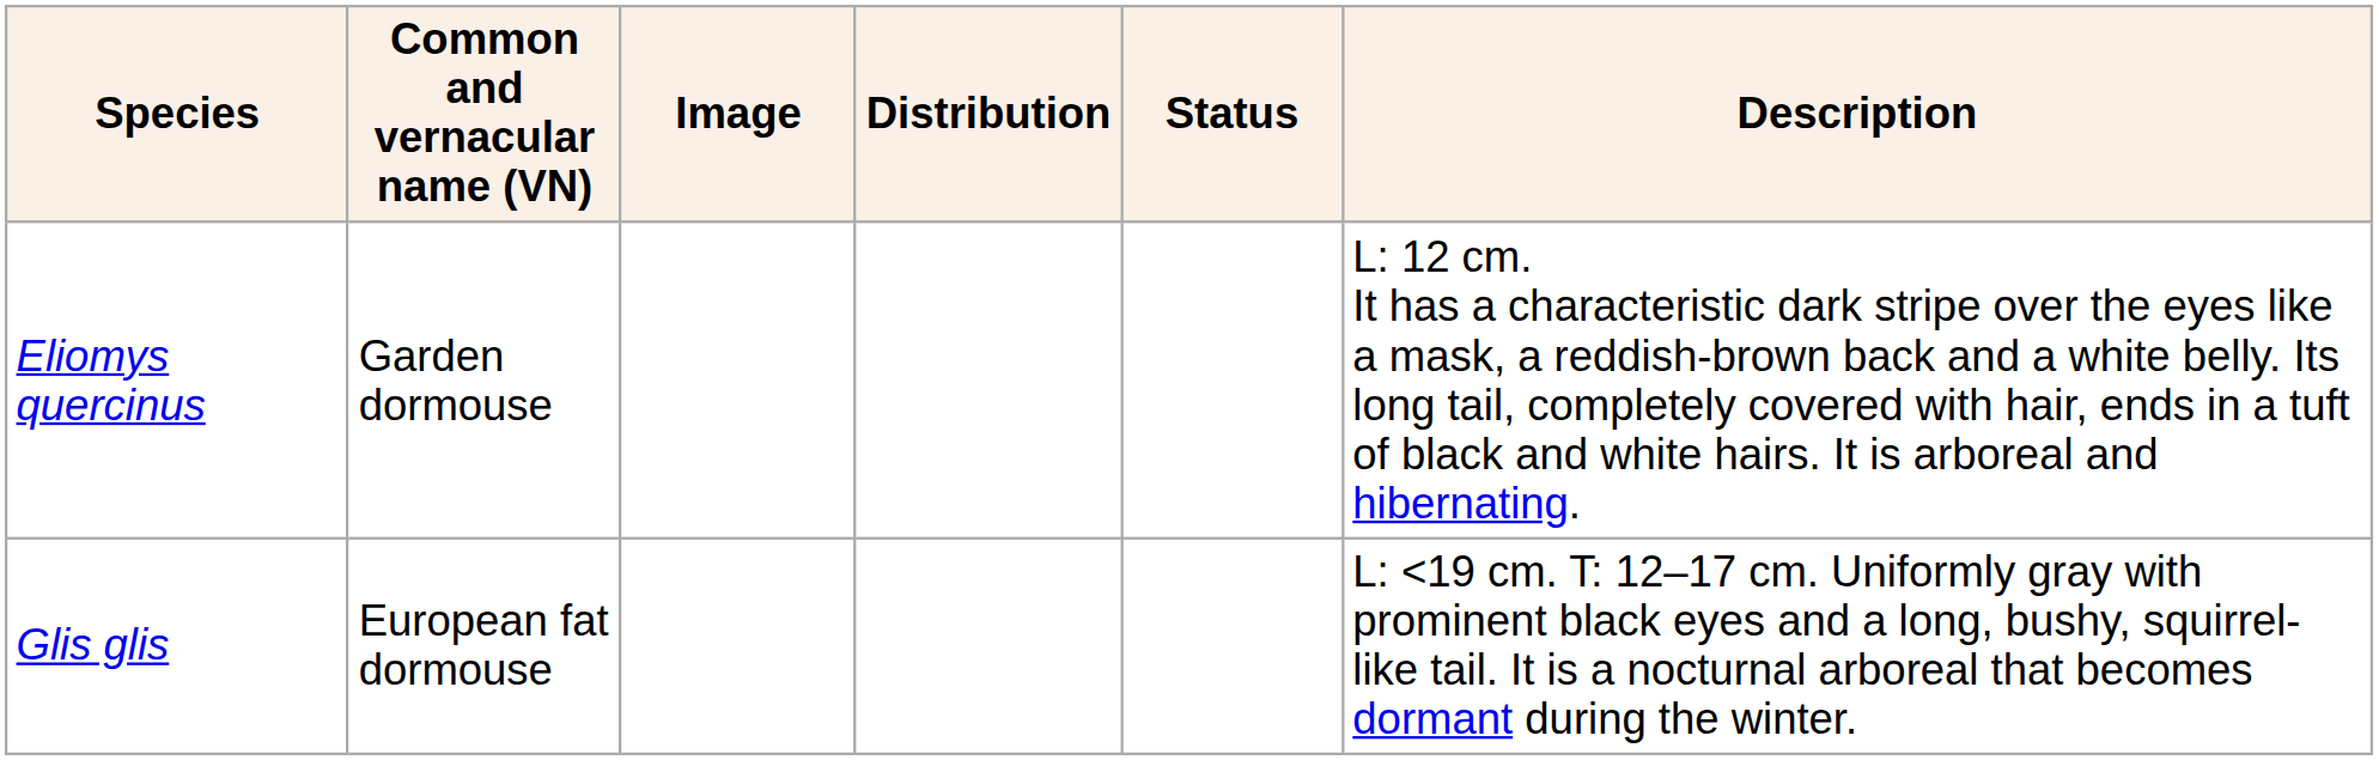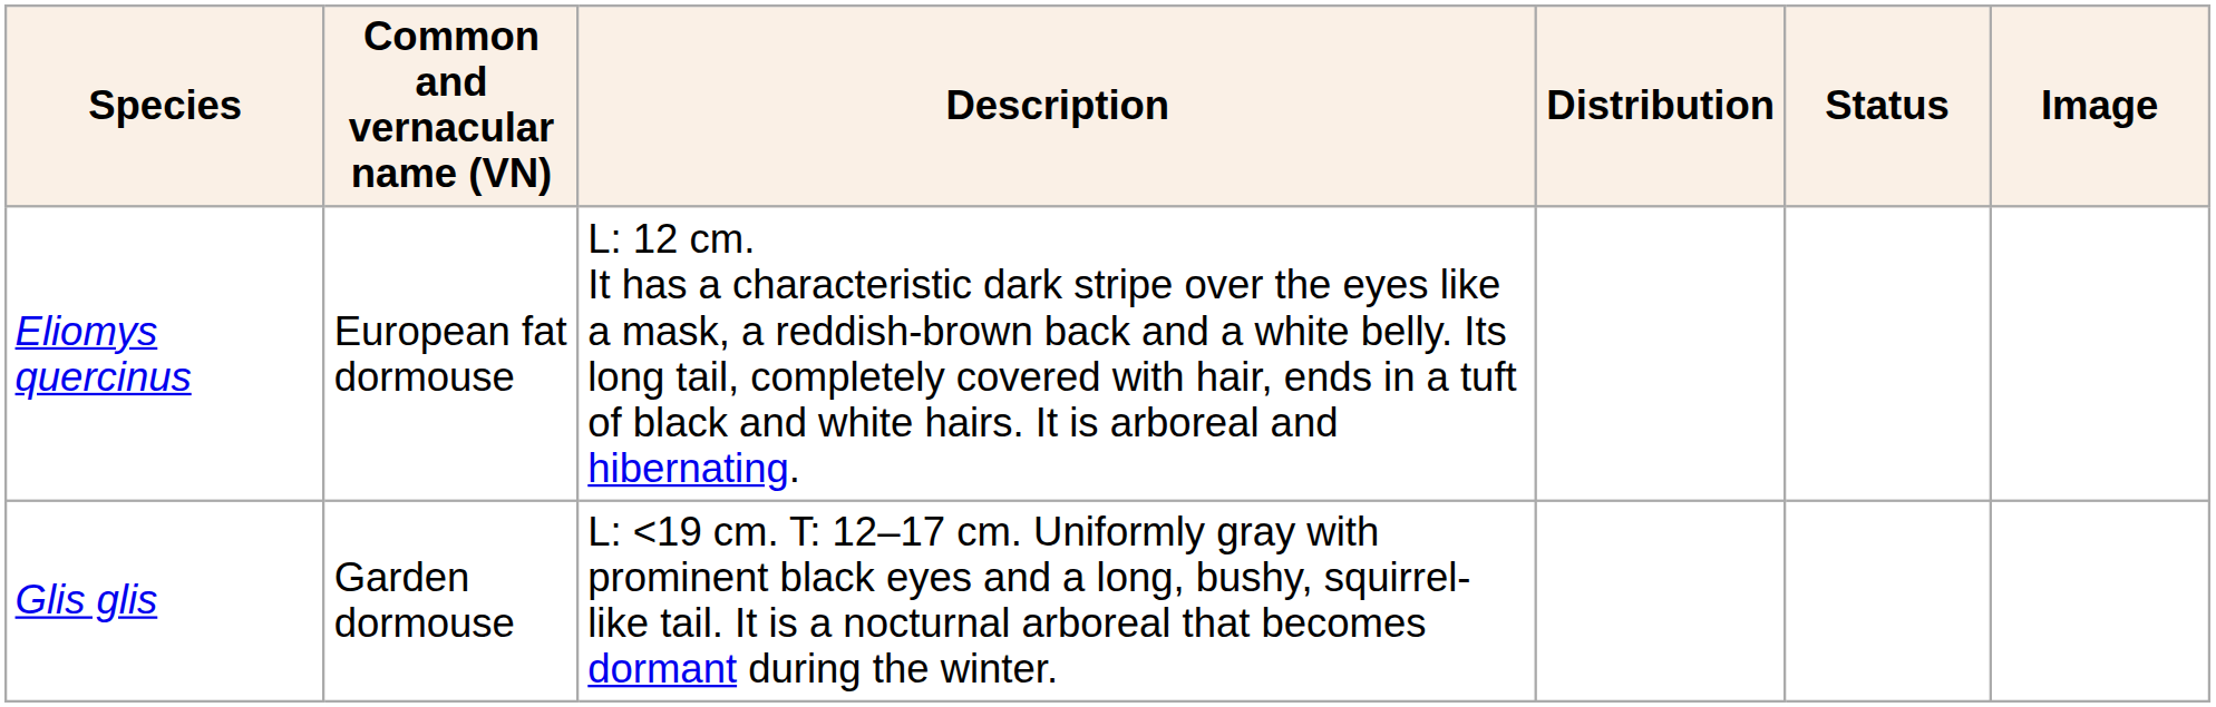 <table class="sortable wikitable" border="0" style="background:#ffffff" align="top">
 <tr>
 <th scope="col" style="background-color:Linen; color:Black" width="150">Species</th>
 <th scope="col" style="background-color:Linen; color:Black" width="100">Common and vernacular name (VN)</th>
-<th scope="col" style="background:Linen; color:Black" width="100">Image</th>
+<th scope="col" style="background:Linen; color:Black" width="550">Description</th>
 <th scope="col" style="background-color:Linen; color:Black" width="90">Distribution</th>
 <th scope="col" style="background-color:Linen; color:Black" width="90">Status</th>
-<th scope="col" style="background:Linen; color:Black" width="550">Description</th>
+<th scope="col" style="background:Linen; color:Black" width="100">Image</th>
 </tr>
 <tr>
 <td style="background:#ffffff"><em><a href='#'>Eliomys quercinus</a></em></td>
-<td>Garden dormouse</td>
+<td>European fat dormouse</td>
+<td>L: 12 cm.<br>It has a characteristic dark stripe over the eyes like a mask, a reddish-brown back and a white belly. Its long tail, completely covered with hair, ends in a tuft of black and white hairs. It is arboreal and <a href='#'>hibernating</a>.</td>
 <td></td>
 <td></td>
 <td></td>
-<td>L: 12 cm.<br>It has a characteristic dark stripe over the eyes like a mask, a reddish-brown back and a white belly. Its long tail, completely covered with hair, ends in a tuft of black and white hairs. It is arboreal and <a href='#'>hibernating</a>.</td>
 </tr>
 <tr>
 <td><em><a href='#'>Glis glis</a></em></td>
-<td>European fat dormouse</td>
+<td>Garden dormouse</td>
+<td>L: <19 cm. T: 12–17 cm. Uniformly gray with prominent black eyes and a long, bushy, squirrel-like tail. It is a nocturnal arboreal that becomes <a href='#'>dormant</a> during the winter.</td>
 <td></td>
 <td></td>
 <td></td>
-<td>L: <19 cm. T: 12–17 cm. Uniformly gray with prominent black eyes and a long, bushy, squirrel-like tail. It is a nocturnal arboreal that becomes <a href='#'>dormant</a> during the winter.</td>
 </tr>
 </table>
